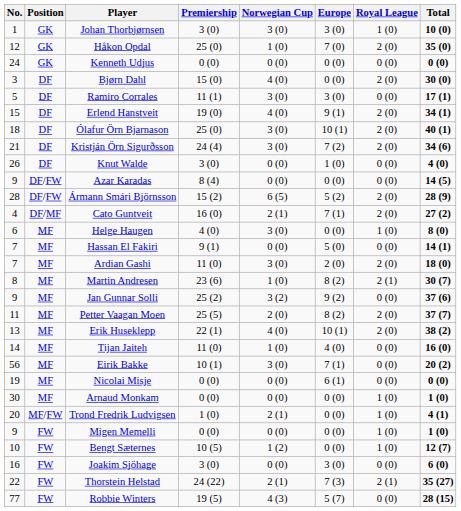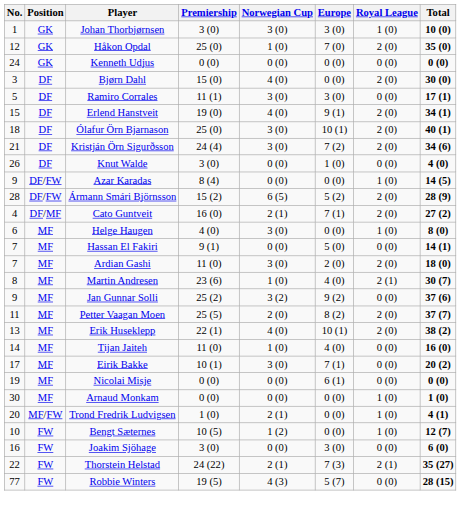 <table class="wikitable">
 <tr>
 <th>No.</th>
 <th>Position</th>
 <th style="text-align:center;">Player</th>
 <th><a href='#'>Premiership</a></th>
 <th><a href='#'>Norwegian Cup</a></th>
 <th align=left><a href='#'>Europe</a></th>
 <th><a href='#'>Royal League</a></th>
 <th>Total</th>
 </tr>
 <tr>
 <td align=center>1</td>
 <td align=center><a href='#'>GK</a></td>
 <td align=center><a href='#'>Johan Thorbjørnsen</a></td>
 <td align=center>3 (0)</td>
 <td align=center>3 (0)</td>
 <td align=center>3 (0)</td>
 <td align=center>1 (0)</td>
 <td align=center><strong>10 (0)</strong></td>
 </tr>
 <tr>
 <td align=center>12</td>
 <td align=center><a href='#'>GK</a></td>
 <td align=center><a href='#'>Håkon Opdal</a></td>
 <td align=center>25 (0)</td>
 <td align=center>1 (0)</td>
 <td align=center>7 (0)</td>
 <td align=center>2 (0)</td>
 <td align=center><strong>35 (0)</strong></td>
 </tr>
 <tr>
 <td align=center>24</td>
 <td align=center><a href='#'>GK</a></td>
 <td align=center><a href='#'>Kenneth Udjus</a></td>
 <td align=center>0 (0)</td>
 <td align=center>0 (0)</td>
 <td align=center>0 (0)</td>
 <td align=center>0 (0)</td>
 <td align=center><strong>0 (0)</strong></td>
 </tr>
 <tr>
 <td align=center>3</td>
 <td align=center><a href='#'>DF</a></td>
 <td align=center><a href='#'>Bjørn Dahl</a></td>
 <td align=center>15 (0)</td>
 <td align=center>4 (0)</td>
 <td align=center>0 (0)</td>
 <td align=center>2 (0)</td>
 <td align=center><strong>30 (0)</strong></td>
 </tr>
 <tr>
 <td align=center>5</td>
 <td align=center><a href='#'>DF</a></td>
 <td align=center><a href='#'>Ramiro Corrales</a></td>
 <td align=center>11 (1)</td>
 <td align=center>3 (0)</td>
 <td align=center>3 (0)</td>
 <td align=center>0 (0)</td>
 <td align=center><strong>17 (1)</strong></td>
 </tr>
 <tr>
 <td align=center>15</td>
 <td align=center><a href='#'>DF</a></td>
 <td align=center><a href='#'>Erlend Hanstveit</a></td>
 <td align=center>19 (0)</td>
 <td align=center>4 (0)</td>
 <td align=center>9 (1)</td>
 <td align=center>2 (0)</td>
 <td align=center><strong>34 (1)</strong></td>
 </tr>
 <tr>
 <td align=center>18</td>
 <td align=center><a href='#'>DF</a></td>
 <td align=center><a href='#'>Ólafur Örn Bjarnason</a></td>
 <td align=center>25 (0)</td>
 <td align=center>3 (0)</td>
 <td align=center>10 (1)</td>
 <td align=center>2 (0)</td>
 <td align=center><strong>40 (1)</strong></td>
 </tr>
 <tr>
 <td align=center>21</td>
 <td align=center><a href='#'>DF</a></td>
 <td align=center><a href='#'>Kristján Örn Sigurðsson</a></td>
 <td align=center>24 (4)</td>
 <td align=center>3 (0)</td>
 <td align=center>7 (2)</td>
 <td align=center>2 (0)</td>
 <td align=center><strong>34 (6)</strong></td>
 </tr>
 <tr>
 <td align=center>26</td>
 <td align=center><a href='#'>DF</a></td>
 <td align=center><a href='#'>Knut Walde</a></td>
 <td align=center>3 (0)</td>
 <td align=center>0 (0)</td>
 <td align=center>1 (0)</td>
 <td align=center>0 (0)</td>
 <td align=center><strong>4 (0)</strong></td>
 </tr>
 <tr>
 <td align=center>9</td>
 <td align=center><a href='#'>DF</a>/<a href='#'>FW</a></td>
 <td align=center><a href='#'>Azar Karadas</a></td>
 <td align=center>8 (4)</td>
 <td align=center>0 (0)</td>
 <td align=center>0 (0)</td>
-<td align=center>0 (0)</td>
+<td align=center>1 (0)</td>
 <td align=center><strong>14 (5)</strong></td>
 </tr>
 <tr>
 <td align=center>28</td>
 <td align=center><a href='#'>DF</a>/<a href='#'>FW</a></td>
 <td align=center><a href='#'>Ármann Smári Björnsson</a></td>
 <td align=center>15 (2)</td>
 <td align=center>6 (5)</td>
 <td align=center>5 (2)</td>
 <td align=center>2 (0)</td>
 <td align=center><strong>28 (9)</strong></td>
 </tr>
 <tr>
 <td align=center>4</td>
 <td align=center><a href='#'>DF</a>/<a href='#'>MF</a></td>
 <td align=center><a href='#'>Cato Guntveit</a></td>
 <td align=center>16 (0)</td>
 <td align=center>2 (1)</td>
 <td align=center>7 (1)</td>
 <td align=center>2 (0)</td>
 <td align=center><strong>27 (2)</strong></td>
 </tr>
 <tr>
 <td align=center>6</td>
 <td align=center><a href='#'>MF</a></td>
 <td align=center><a href='#'>Helge Haugen</a></td>
 <td align=center>4 (0)</td>
 <td align=center>3 (0)</td>
 <td align=center>0 (0)</td>
 <td align=center>1 (0)</td>
 <td align=center><strong>8 (0)</strong></td>
 </tr>
 <tr>
 <td align=center>7</td>
 <td align=center><a href='#'>MF</a></td>
 <td align=center><a href='#'>Hassan El Fakiri</a></td>
 <td align=center>9 (1)</td>
 <td align=center>0 (0)</td>
 <td align=center>5 (0)</td>
 <td align=center>0 (0)</td>
 <td align=center><strong>14 (1)</strong></td>
 </tr>
 <tr>
 <td align=center>7</td>
 <td align=center><a href='#'>MF</a></td>
 <td align=center><a href='#'>Ardian Gashi</a></td>
 <td align=center>11 (0)</td>
 <td align=center>3 (0)</td>
 <td align=center>2 (0)</td>
 <td align=center>2 (0)</td>
 <td align=center><strong>18 (0)</strong></td>
 </tr>
 <tr>
 <td align=center>8</td>
 <td align=center><a href='#'>MF</a></td>
 <td align=center><a href='#'>Martin Andresen</a></td>
 <td align=center>23 (6)</td>
 <td align=center>1 (0)</td>
-<td align=center>8 (2)</td>
+<td align=center>4 (0)</td>
 <td align=center>2 (1)</td>
 <td align=center><strong>30 (7)</strong></td>
 </tr>
 <tr>
 <td align=center>9</td>
 <td align=center><a href='#'>MF</a></td>
 <td align=center><a href='#'>Jan Gunnar Solli</a></td>
 <td align=center>25 (2)</td>
 <td align=center>3 (2)</td>
 <td align=center>9 (2)</td>
 <td align=center>0 (0)</td>
 <td align=center><strong>37 (6)</strong></td>
 </tr>
 <tr>
 <td align=center>11</td>
 <td align=center><a href='#'>MF</a></td>
 <td align=center><a href='#'>Petter Vaagan Moen</a></td>
 <td align=center>25 (5)</td>
 <td align=center>2 (0)</td>
 <td align=center>8 (2)</td>
 <td align=center>2 (0)</td>
 <td align=center><strong>37 (7)</strong></td>
 </tr>
 <tr>
 <td align=center>13</td>
 <td align=center><a href='#'>MF</a></td>
 <td align=center><a href='#'>Erik Huseklepp</a></td>
 <td align=center>22 (1)</td>
 <td align=center>4 (0)</td>
 <td align=center>10 (1)</td>
 <td align=center>2 (0)</td>
 <td align=center><strong>38 (2)</strong></td>
 </tr>
 <tr>
 <td align=center>14</td>
 <td align=center><a href='#'>MF</a></td>
 <td align=center><a href='#'>Tijan Jaiteh</a></td>
 <td align=center>11 (0)</td>
 <td align=center>1 (0)</td>
 <td align=center>4 (0)</td>
 <td align=center>0 (0)</td>
 <td align=center><strong>16 (0)</strong></td>
 </tr>
 <tr>
-<td align=center>56</td>
+<td align=center>17</td>
 <td align=center><a href='#'>MF</a></td>
 <td align=center><a href='#'>Eirik Bakke</a></td>
 <td align=center>10 (1)</td>
 <td align=center>3 (0)</td>
 <td align=center>7 (1)</td>
 <td align=center>0 (0)</td>
 <td align=center><strong>20 (2)</strong></td>
 </tr>
 <tr>
 <td align=center>19</td>
 <td align=center><a href='#'>MF</a></td>
 <td align=center><a href='#'>Nicolai Misje</a></td>
 <td align=center>0 (0)</td>
 <td align=center>0 (0)</td>
 <td align=center>6 (1)</td>
 <td align=center>0 (0)</td>
 <td align=center><strong>0 (0)</strong></td>
 </tr>
 <tr>
 <td align=center>30</td>
 <td align=center><a href='#'>MF</a></td>
 <td align=center><a href='#'>Arnaud Monkam</a></td>
 <td align=center>0 (0)</td>
 <td align=center>0 (0)</td>
 <td align=center>0 (0)</td>
 <td align=center>1 (0)</td>
 <td align=center><strong>1 (0)</strong></td>
 </tr>
 <tr>
 <td align=center>20</td>
 <td align=center><a href='#'>MF</a>/<a href='#'>FW</a></td>
 <td align=center><a href='#'>Trond Fredrik Ludvigsen</a></td>
 <td align=center>1 (0)</td>
 <td align=center>2 (1)</td>
 <td align=center>0 (0)</td>
 <td align=center>1 (0)</td>
 <td align=center><strong>4 (1)</strong></td>
-</tr>
-<tr>
-<td align=center>9</td>
-<td align=center><a href='#'>FW</a></td>
-<td align=center><a href='#'>Migen Memelli</a></td>
-<td align=center>0 (0)</td>
-<td align=center>0 (0)</td>
-<td align=center>0 (0)</td>
-<td align=center>1 (0)</td>
-<td align=center><strong>1 (0)</strong></td>
 </tr>
 <tr>
 <td align=center>10</td>
 <td align=center><a href='#'>FW</a></td>
 <td align=center><a href='#'>Bengt Sæternes</a></td>
 <td align=center>10 (5)</td>
 <td align=center>1 (2)</td>
 <td align=center>0 (0)</td>
 <td align=center>1 (0)</td>
 <td align=center><strong>12 (7)</strong></td>
 </tr>
 <tr>
 <td align=center>16</td>
 <td align=center><a href='#'>FW</a></td>
 <td align=center><a href='#'>Joakim Sjöhage</a></td>
 <td align=center>3 (0)</td>
 <td align=center>0 (0)</td>
 <td align=center>3 (0)</td>
 <td align=center>0 (0)</td>
 <td align=center><strong>6 (0)</strong></td>
 </tr>
 <tr>
 <td align=center>22</td>
 <td align=center><a href='#'>FW</a></td>
 <td align=center><a href='#'>Thorstein Helstad</a></td>
 <td align=center>24 (22)</td>
 <td align=center>2 (1)</td>
 <td align=center>7 (3)</td>
 <td align=center>2 (1)</td>
 <td align=center><strong>35 (27)</strong></td>
 </tr>
 <tr>
 <td align=center>77</td>
 <td align=center><a href='#'>FW</a></td>
 <td align=center><a href='#'>Robbie Winters</a></td>
 <td align=center>19 (5)</td>
 <td align=center>4 (3)</td>
 <td align=center>5 (7)</td>
 <td align=center>0 (0)</td>
 <td align=center><strong>28 (15)</strong></td>
 </tr>
 </table>
